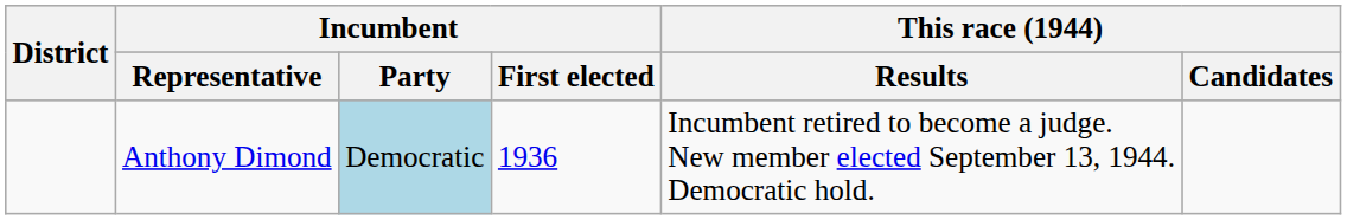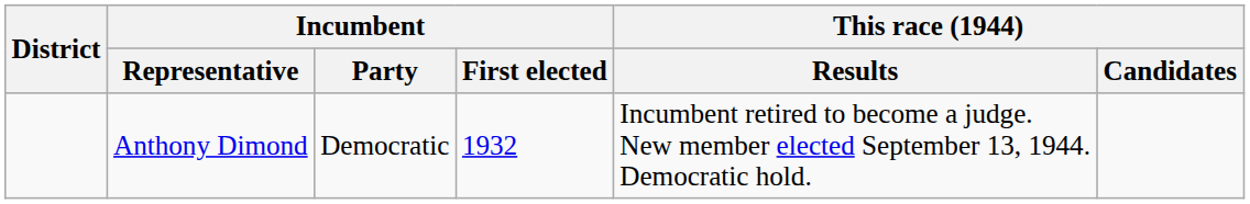 <table class=wikitable>
 <tr>
 <th rowspan=2>District</th>
 <th colspan=3>Incumbent</th>
 <th colspan=2>This race (1944)</th>
 </tr>
 <tr>
 <th>Representative</th>
 <th>Party</th>
 <th>First elected</th>
 <th>Results</th>
 <th>Candidates</th>
 </tr>
 <tr>
 <td></td>
 <td><a href='#'>Anthony Dimond</a></td>
-<td style="background: lightblue;">Democratic</td>
-<td><a href='#'>1936</a></td>
+<td>Democratic</td>
+<td><a href='#'>1932</a></td>
 <td>Incumbent retired to become a judge.<br>New member <a href='#'>elected</a> September 13, 1944.<br>Democratic hold.</td>
 <td nowrap></td>
 </tr>
 </table>
